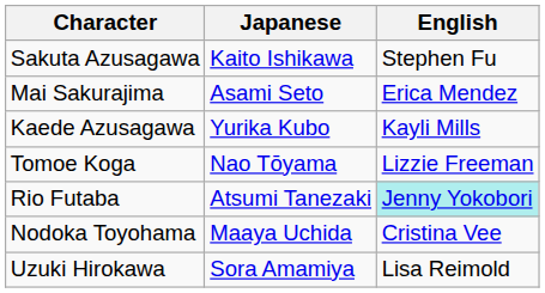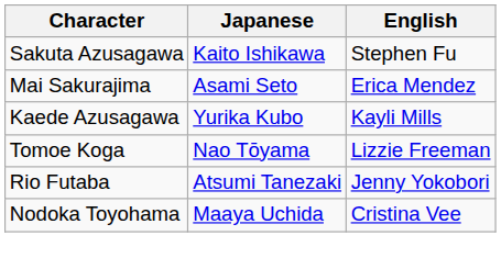 <table class="wikitable sortable">
 <tr>
 <th>Character</th>
 <th>Japanese</th>
 <th>English</th>
 </tr>
 <tr>
 <td>Sakuta Azusagawa</td>
 <td><a href='#'>Kaito Ishikawa</a></td>
 <td>Stephen Fu</td>
 </tr>
 <tr>
 <td>Mai Sakurajima</td>
 <td><a href='#'>Asami Seto</a></td>
 <td><a href='#'>Erica Mendez</a></td>
 </tr>
 <tr>
 <td>Kaede Azusagawa</td>
 <td><a href='#'>Yurika Kubo</a></td>
 <td><a href='#'>Kayli Mills</a></td>
 </tr>
 <tr>
 <td>Tomoe Koga</td>
 <td><a href='#'>Nao Tōyama</a></td>
 <td><a href='#'>Lizzie Freeman</a></td>
 </tr>
 <tr>
 <td>Rio Futaba</td>
 <td><a href='#'>Atsumi Tanezaki</a></td>
-<td style="background: paleturquoise;"><a href='#'>Jenny Yokobori</a></td>
+<td><a href='#'>Jenny Yokobori</a></td>
 </tr>
 <tr>
 <td>Nodoka Toyohama</td>
 <td><a href='#'>Maaya Uchida</a></td>
 <td><a href='#'>Cristina Vee</a></td>
 </tr>
-<tr>
-<td>Uzuki Hirokawa</td>
-<td><a href='#'>Sora Amamiya</a></td>
-<td>Lisa Reimold</td>
-</tr>
 </table>
